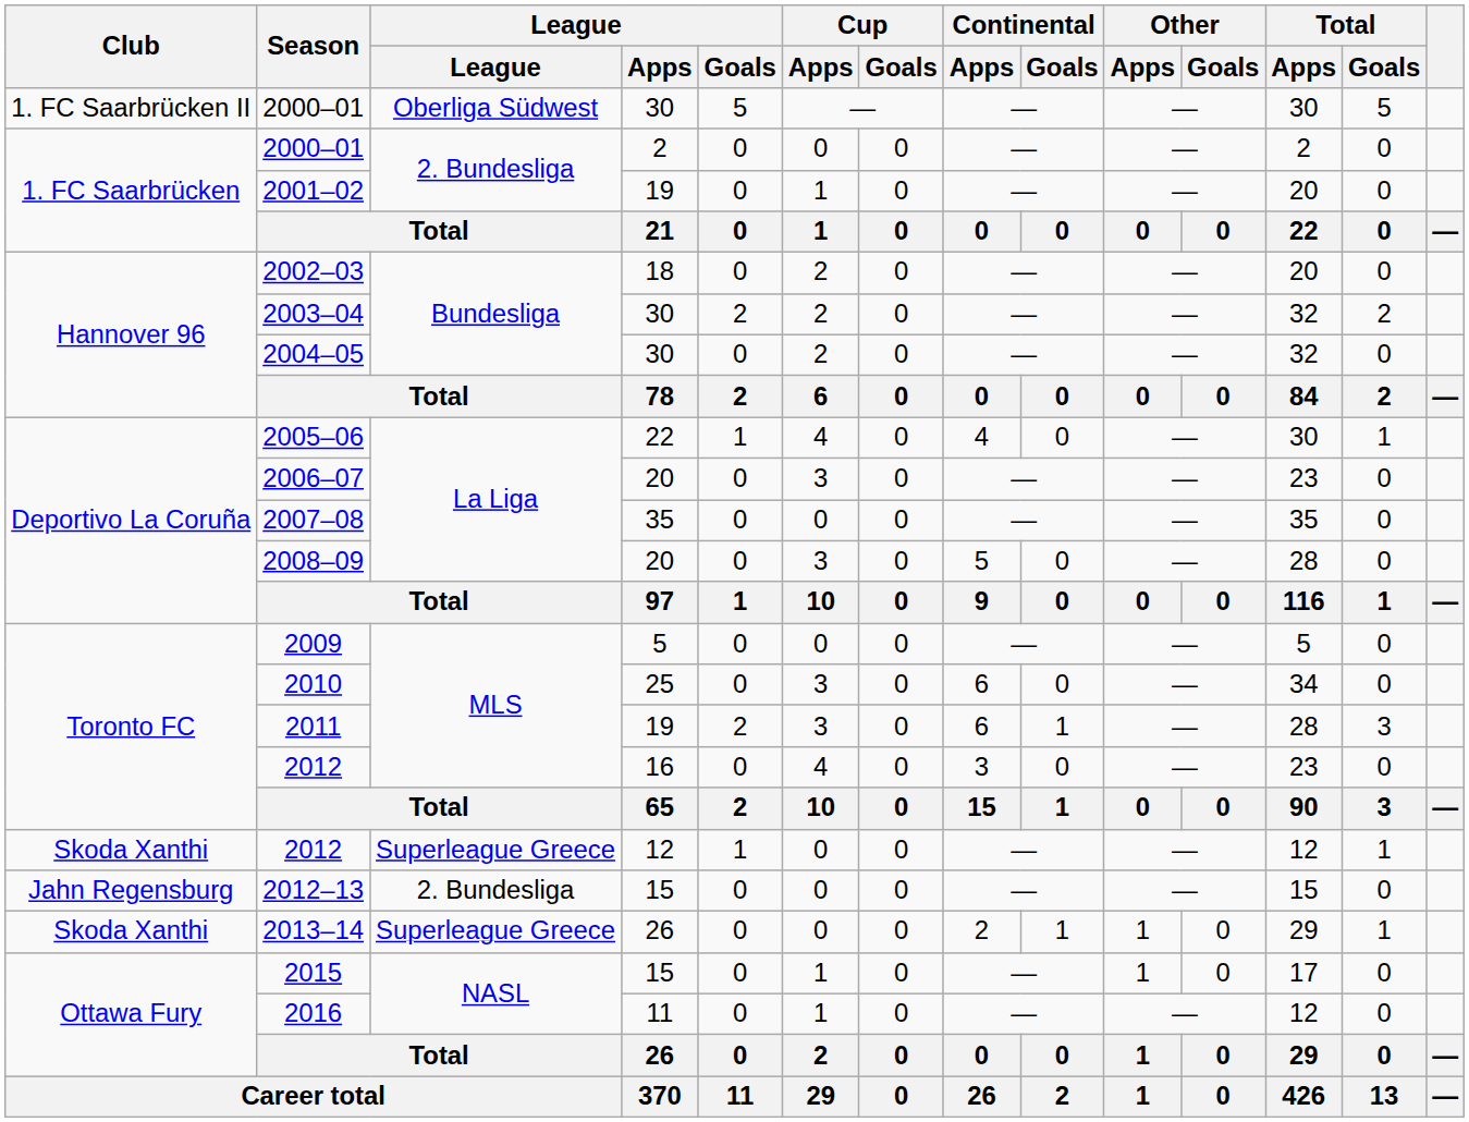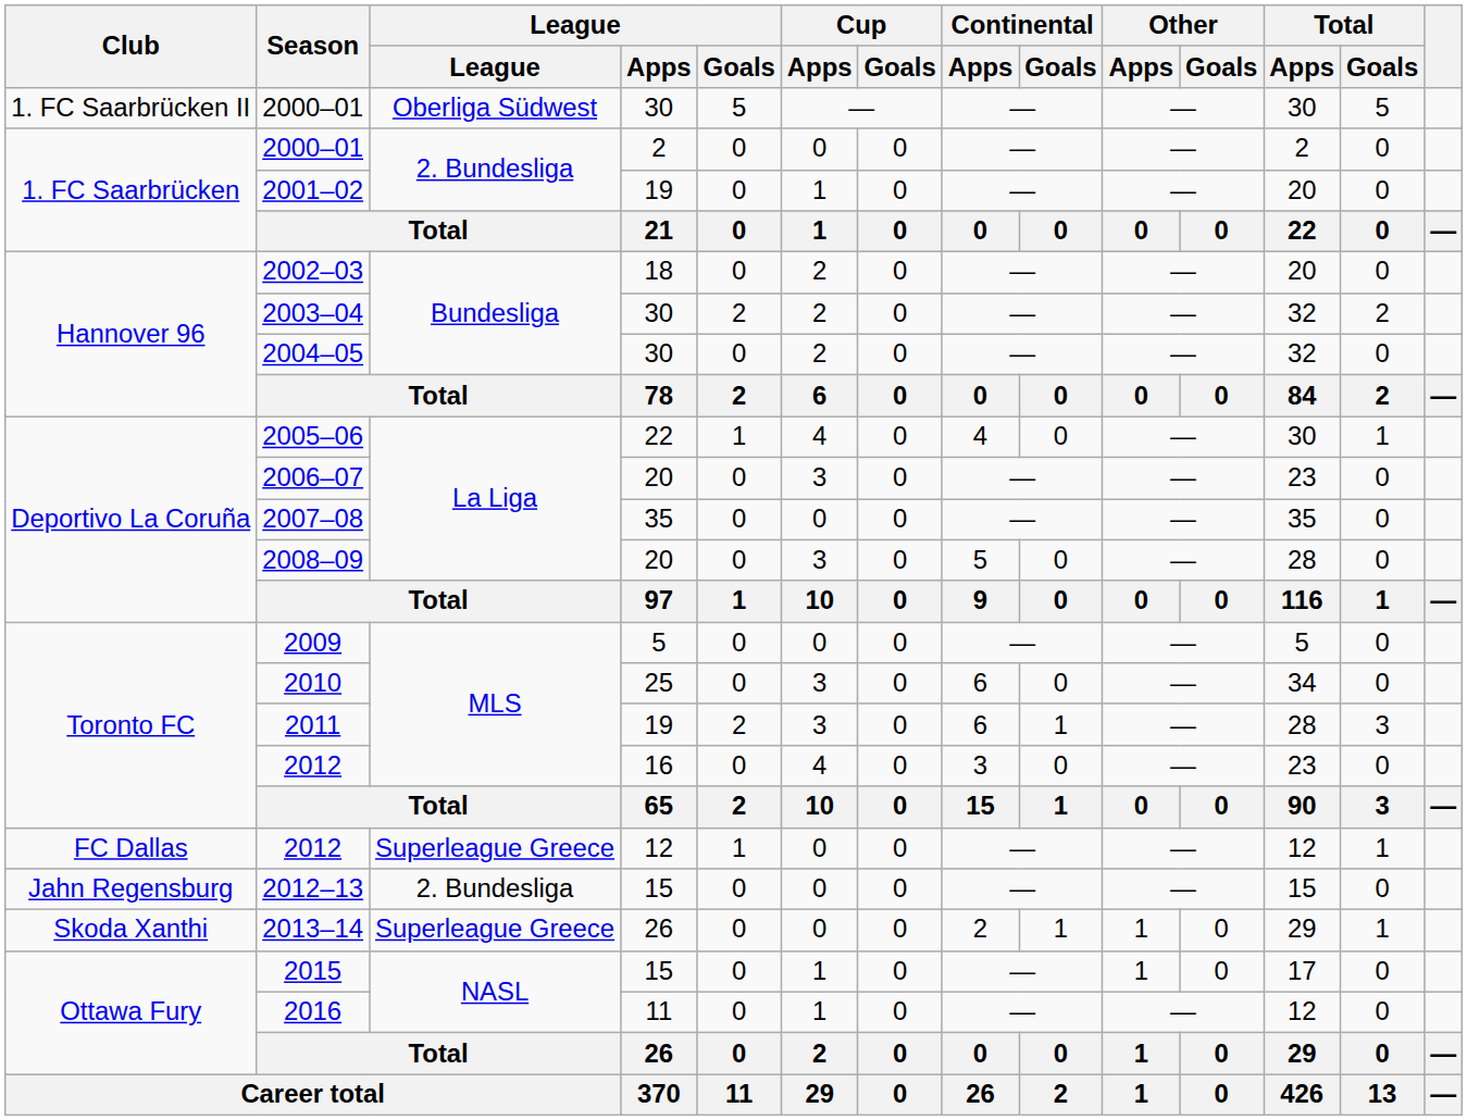 <table class="wikitable" style="text-align:center">
 <tr>
 <th rowspan="2">Club</th>
 <th rowspan="2">Season</th>
 <th colspan="3">League</th>
 <th colspan="2">Cup</th>
 <th colspan="2">Continental</th>
 <th colspan="2">Other</th>
 <th colspan="2">Total</th>
 <th rowspan="2"></th>
 </tr>
 <tr>
 <th>League</th>
 <th>Apps</th>
 <th>Goals</th>
 <th>Apps</th>
 <th>Goals</th>
 <th>Apps</th>
 <th>Goals</th>
 <th>Apps</th>
 <th>Goals</th>
 <th>Apps</th>
 <th>Goals</th>
 </tr>
 <tr>
 <td>1. FC Saarbrücken II</td>
 <td>2000–01</td>
 <td><a href='#'>Oberliga Südwest</a></td>
 <td>30</td>
 <td>5</td>
 <td colspan="2">—</td>
 <td colspan="2">—</td>
 <td colspan="2">—</td>
 <td>30</td>
 <td>5</td>
 <td></td>
 </tr>
 <tr>
 <td rowspan="3"><a href='#'>1. FC Saarbrücken</a></td>
 <td><a href='#'>2000–01</a></td>
 <td rowspan="2"><a href='#'>2. Bundesliga</a></td>
 <td>2</td>
 <td>0</td>
 <td>0</td>
 <td>0</td>
 <td colspan="2">—</td>
 <td colspan="2">—</td>
 <td>2</td>
 <td>0</td>
 <td></td>
 </tr>
 <tr>
 <td><a href='#'>2001–02</a></td>
 <td>19</td>
 <td>0</td>
 <td>1</td>
 <td>0</td>
 <td colspan="2">—</td>
 <td colspan="2">—</td>
 <td>20</td>
 <td>0</td>
 <td></td>
 </tr>
 <tr>
 <th colspan="2">Total</th>
 <th>21</th>
 <th>0</th>
 <th>1</th>
 <th>0</th>
 <th>0</th>
 <th>0</th>
 <th>0</th>
 <th>0</th>
 <th>22</th>
 <th>0</th>
 <th>—</th>
 </tr>
 <tr>
 <td rowspan="4"><a href='#'>Hannover 96</a></td>
 <td><a href='#'>2002–03</a></td>
 <td rowspan="3"><a href='#'>Bundesliga</a></td>
 <td>18</td>
 <td>0</td>
 <td>2</td>
 <td>0</td>
 <td colspan="2">—</td>
 <td colspan="2">—</td>
 <td>20</td>
 <td>0</td>
 <td></td>
 </tr>
 <tr>
 <td><a href='#'>2003–04</a></td>
 <td>30</td>
 <td>2</td>
 <td>2</td>
 <td>0</td>
 <td colspan="2">—</td>
 <td colspan="2">—</td>
 <td>32</td>
 <td>2</td>
 <td></td>
 </tr>
 <tr>
 <td><a href='#'>2004–05</a></td>
 <td>30</td>
 <td>0</td>
 <td>2</td>
 <td>0</td>
 <td colspan="2">—</td>
 <td colspan="2">—</td>
 <td>32</td>
 <td>0</td>
 <td></td>
 </tr>
 <tr>
 <th colspan="2">Total</th>
 <th>78</th>
 <th>2</th>
 <th>6</th>
 <th>0</th>
 <th>0</th>
 <th>0</th>
 <th>0</th>
 <th>0</th>
 <th>84</th>
 <th>2</th>
 <th>—</th>
 </tr>
 <tr>
 <td rowspan="5"><a href='#'>Deportivo La Coruña</a></td>
 <td><a href='#'>2005–06</a></td>
 <td rowspan="4"><a href='#'>La Liga</a></td>
 <td>22</td>
 <td>1</td>
 <td>4</td>
 <td>0</td>
 <td>4</td>
 <td>0</td>
 <td colspan="2">—</td>
 <td>30</td>
 <td>1</td>
 <td></td>
 </tr>
 <tr>
 <td><a href='#'>2006–07</a></td>
 <td>20</td>
 <td>0</td>
 <td>3</td>
 <td>0</td>
 <td colspan="2">—</td>
 <td colspan="2">—</td>
 <td>23</td>
 <td>0</td>
 <td></td>
 </tr>
 <tr>
 <td><a href='#'>2007–08</a></td>
 <td>35</td>
 <td>0</td>
 <td>0</td>
 <td>0</td>
 <td colspan="2">—</td>
 <td colspan="2">—</td>
 <td>35</td>
 <td>0</td>
 <td></td>
 </tr>
 <tr>
 <td><a href='#'>2008–09</a></td>
 <td>20</td>
 <td>0</td>
 <td>3</td>
 <td>0</td>
 <td>5</td>
 <td>0</td>
 <td colspan="2">—</td>
 <td>28</td>
 <td>0</td>
 <td></td>
 </tr>
 <tr>
 <th colspan="2">Total</th>
 <th>97</th>
 <th>1</th>
 <th>10</th>
 <th>0</th>
 <th>9</th>
 <th>0</th>
 <th>0</th>
 <th>0</th>
 <th>116</th>
 <th>1</th>
 <th>—</th>
 </tr>
 <tr>
 <td rowspan="5"><a href='#'>Toronto FC</a></td>
 <td><a href='#'>2009</a></td>
 <td rowspan="4"><a href='#'>MLS</a></td>
 <td>5</td>
 <td>0</td>
 <td>0</td>
 <td>0</td>
 <td colspan="2">—</td>
 <td colspan="2">—</td>
 <td>5</td>
 <td>0</td>
 <td></td>
 </tr>
 <tr>
 <td><a href='#'>2010</a></td>
 <td>25</td>
 <td>0</td>
 <td>3</td>
 <td>0</td>
 <td>6</td>
 <td>0</td>
 <td colspan="2">—</td>
 <td>34</td>
 <td>0</td>
 <td></td>
 </tr>
 <tr>
 <td><a href='#'>2011</a></td>
 <td>19</td>
 <td>2</td>
 <td>3</td>
 <td>0</td>
 <td>6</td>
 <td>1</td>
 <td colspan="2">—</td>
 <td>28</td>
 <td>3</td>
 <td></td>
 </tr>
 <tr>
 <td><a href='#'>2012</a></td>
 <td>16</td>
 <td>0</td>
 <td>4</td>
 <td>0</td>
 <td>3</td>
 <td>0</td>
 <td colspan="2">—</td>
 <td>23</td>
 <td>0</td>
 <td></td>
 </tr>
 <tr>
 <th colspan="2">Total</th>
 <th>65</th>
 <th>2</th>
 <th>10</th>
 <th>0</th>
 <th>15</th>
 <th>1</th>
 <th>0</th>
 <th>0</th>
 <th>90</th>
 <th>3</th>
 <th>—</th>
 </tr>
 <tr>
-<td><a href='#'>Skoda Xanthi</a></td>
+<td><a href='#'>FC Dallas</a></td>
 <td><a href='#'>2012</a></td>
 <td><a href='#'>Superleague Greece</a></td>
 <td>12</td>
 <td>1</td>
 <td>0</td>
 <td>0</td>
 <td colspan="2">—</td>
 <td colspan="2">—</td>
 <td>12</td>
 <td>1</td>
 <td></td>
 </tr>
 <tr>
 <td><a href='#'>Jahn Regensburg</a></td>
 <td><a href='#'>2012–13</a></td>
 <td>2. Bundesliga</td>
 <td>15</td>
 <td>0</td>
 <td>0</td>
 <td>0</td>
 <td colspan="2">—</td>
 <td colspan="2">—</td>
 <td>15</td>
 <td>0</td>
 <td></td>
 </tr>
 <tr>
 <td><a href='#'>Skoda Xanthi</a></td>
 <td><a href='#'>2013–14</a></td>
 <td><a href='#'>Superleague Greece</a></td>
 <td>26</td>
 <td>0</td>
 <td>0</td>
 <td>0</td>
 <td>2</td>
 <td>1</td>
 <td>1</td>
 <td>0</td>
 <td>29</td>
 <td>1</td>
 <td></td>
 </tr>
 <tr>
 <td rowspan="3"><a href='#'>Ottawa Fury</a></td>
 <td><a href='#'>2015</a></td>
 <td rowspan="2"><a href='#'>NASL</a></td>
 <td>15</td>
 <td>0</td>
 <td>1</td>
 <td>0</td>
 <td colspan="2">—</td>
 <td>1</td>
 <td>0</td>
 <td>17</td>
 <td>0</td>
 <td></td>
 </tr>
 <tr>
 <td><a href='#'>2016</a></td>
 <td>11</td>
 <td>0</td>
 <td>1</td>
 <td>0</td>
 <td colspan="2">—</td>
 <td colspan="2">—</td>
 <td>12</td>
 <td>0</td>
 <td></td>
 </tr>
 <tr>
 <th colspan="2">Total</th>
 <th>26</th>
 <th>0</th>
 <th>2</th>
 <th>0</th>
 <th>0</th>
 <th>0</th>
 <th>1</th>
 <th>0</th>
 <th>29</th>
 <th>0</th>
 <th>—</th>
 </tr>
 <tr>
 <th colspan="3">Career total</th>
 <th>370</th>
 <th>11</th>
 <th>29</th>
 <th>0</th>
 <th>26</th>
 <th>2</th>
 <th>1</th>
 <th>0</th>
 <th>426</th>
 <th>13</th>
 <th>—</th>
 </tr>
 </table>
